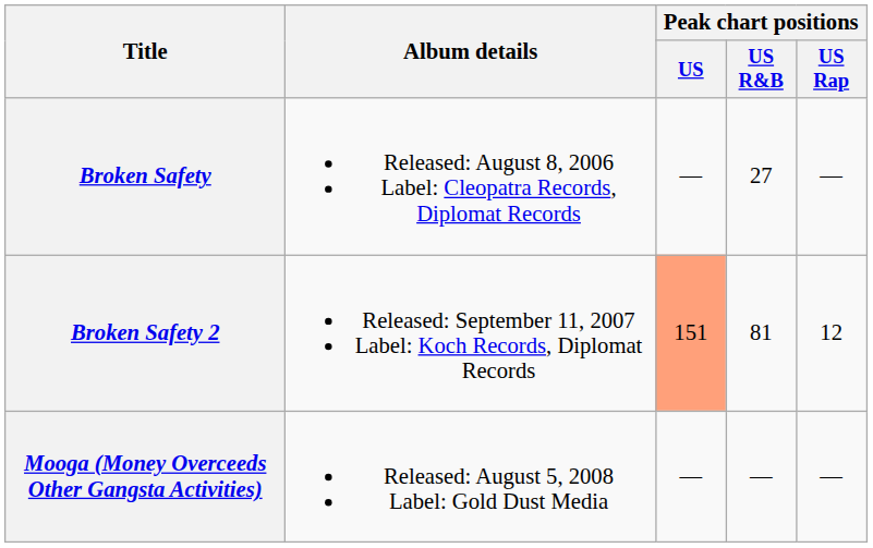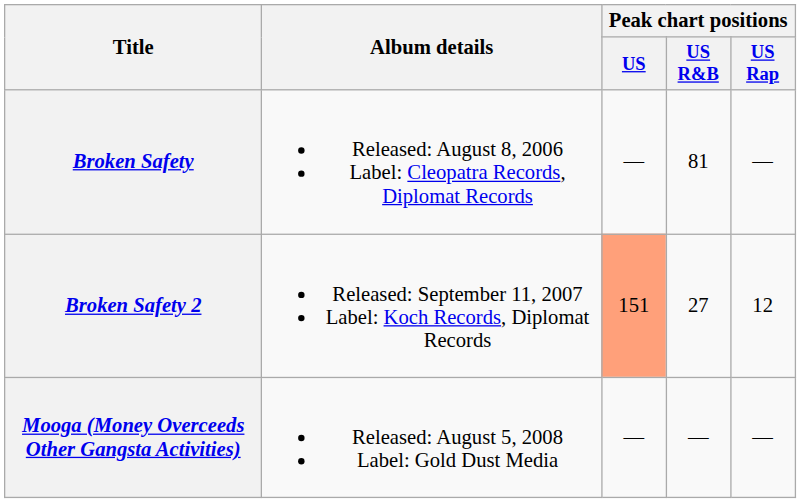 <table class="wikitable plainrowheaders" style="text-align:center;">
 <tr>
 <th scope="col" rowspan="2" style="width:12em;">Title</th>
 <th scope="col" rowspan="2" style="width:16em;">Album details</th>
 <th scope="col" colspan="3">Peak chart positions</th>
 </tr>
 <tr>
 <th scope="col" style="width:3em;font-size:90%;"><a href='#'>US</a></th>
 <th scope="col" style="width:3em;font-size:90%;"><a href='#'>US R&B</a></th>
 <th scope="col" style="width:3em;font-size:90%;"><a href='#'>US Rap</a></th>
 </tr>
 <tr>
 <th scope="row"><em><a href='#'>Broken Safety</a></em></th>
 <td><br><ul><li>Released: August 8, 2006</li><li>Label: <a href='#'>Cleopatra Records</a>, <a href='#'>Diplomat Records</a></li></ul></td>
 <td>—</td>
-<td>27</td>
+<td>81</td>
 <td>—</td>
 </tr>
 <tr>
 <th scope="row"><em><a href='#'>Broken Safety 2</a></em></th>
 <td><br><ul><li>Released: September 11, 2007</li><li>Label: <a href='#'>Koch Records</a>, Diplomat Records</li></ul></td>
 <td style="background: lightsalmon;">151</td>
-<td>81</td>
+<td>27</td>
 <td>12</td>
 </tr>
 <tr>
 <th scope="row"><em><a href='#'>Mooga (Money Overceeds Other Gangsta Activities)</a></em></th>
 <td><br><ul><li>Released: August 5, 2008</li><li>Label: Gold Dust Media</li></ul></td>
 <td>—</td>
 <td>—</td>
 <td>—</td>
 </tr>
 </table>
